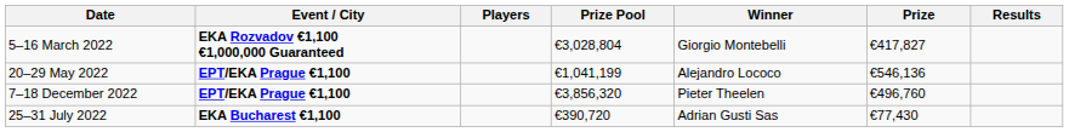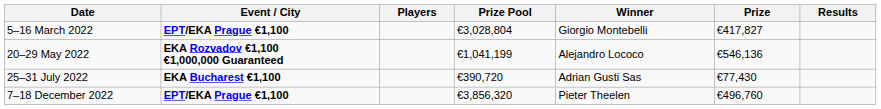 <table class="wikitable" width="100%">
 <tr>
 <th width="18%">Date</th>
 <th !width="16%">Event / City</th>
 <th !width="11%">Players</th>
 <th !width="12%">Prize Pool</th>
 <th !width="18%">Winner</th>
 <th !width="12%">Prize</th>
 <th !width="11%">Results</th>
 </tr>
 <tr>
 <td>5–16 March 2022</td>
-<td> <strong>EKA <a href='#'>Rozvadov</a> €1,100<br>€1,000,000 Guaranteed</strong></td>
+<td> <strong><a href='#'>EPT</a>/EKA <a href='#'>Prague</a> €1,100</strong></td>
 <td></td>
 <td>€3,028,804</td>
 <td> Giorgio Montebelli</td>
 <td>€417,827</td>
 <td></td>
 </tr>
 <tr>
 <td>20–29 May 2022</td>
-<td> <strong><a href='#'>EPT</a>/EKA <a href='#'>Prague</a> €1,100</strong></td>
+<td> <strong>EKA <a href='#'>Rozvadov</a> €1,100<br>€1,000,000 Guaranteed</strong></td>
 <td></td>
 <td>€1,041,199</td>
 <td> Alejandro Lococo</td>
 <td>€546,136</td>
+<td></td>
+</tr>
+<tr>
+<td>25–31 July 2022</td>
+<td> <strong>EKA <a href='#'>Bucharest</a> €1,100</strong></td>
+<td></td>
+<td>€390,720</td>
+<td> Adrian Gusti Sas</td>
+<td>€77,430</td>
 <td></td>
 </tr>
 <tr>
 <td>7–18 December 2022</td>
 <td> <strong><a href='#'>EPT</a>/EKA <a href='#'>Prague</a> €1,100</strong></td>
 <td></td>
 <td>€3,856,320</td>
 <td> Pieter Theelen</td>
 <td>€496,760</td>
 <td></td>
 </tr>
-<tr>
-<td>25–31 July 2022</td>
-<td> <strong>EKA <a href='#'>Bucharest</a> €1,100</strong></td>
-<td></td>
-<td>€390,720</td>
-<td> Adrian Gusti Sas</td>
-<td>€77,430</td>
-<td></td>
-</tr>
 </table>
